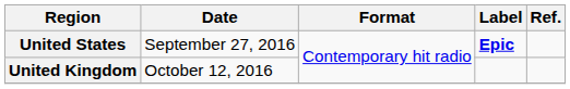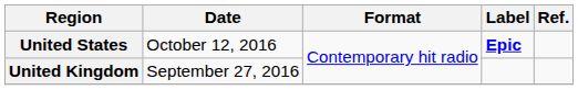 <table class="wikitable sortable plainrowheaders">
 <tr>
 <th scope="col">Region</th>
 <th scope="col">Date</th>
 <th scope="col">Format</th>
 <th scope="col">Label</th>
 <th scope="col">Ref.</th>
 </tr>
 <tr>
 <th scope="row">United States</th>
-<td>September 27, 2016</td>
+<td>October 12, 2016</td>
 <td rowspan="2"><a href='#'>Contemporary hit radio</a></td>
 <td><strong><a href='#'>Epic</a></strong></td>
 <td></td>
 </tr>
 <tr>
 <th scope="row">United Kingdom</th>
-<td>October 12, 2016</td>
+<td>September 27, 2016</td>
 <td></td>
 <td></td>
 </tr>
 <tr>
 </tr>
 </table>
